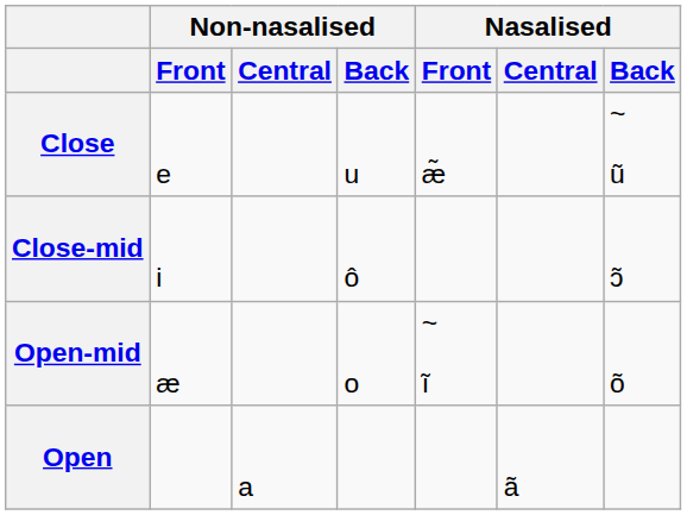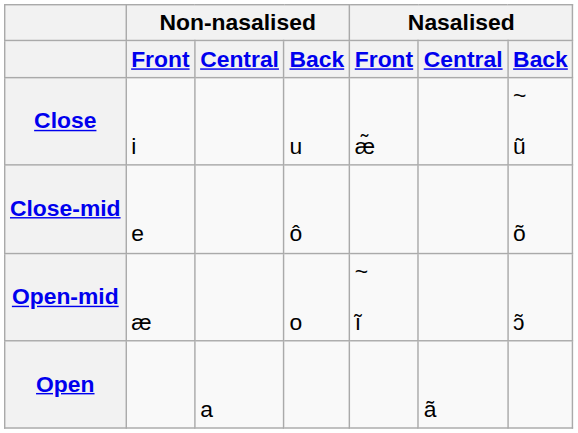 <table class="wikitable">
 <tr>
 <th></th>
 <th colspan="3">Non-nasalised</th>
 <th colspan="3">Nasalised</th>
 </tr>
 <tr>
 <th></th>
 <th><a href='#'>Front</a></th>
 <th><a href='#'>Central</a></th>
 <th><a href='#'>Back</a></th>
 <th><a href='#'>Front</a></th>
 <th><a href='#'>Central</a></th>
 <th><a href='#'>Back</a></th>
 </tr>
 <tr>
 <th><a href='#'>Close</a></th>
-<td><br><br>e</td>
+<td><br><br>i</td>
 <td></td>
 <td><br><br>u</td>
 <td><br><br>æ̃</td>
 <td></td>
 <td>~<br><br>ũ</td>
 </tr>
 <tr>
 <th><a href='#'>Close-mid</a></th>
-<td><br><br>i</td>
+<td><br><br>e</td>
 <td></td>
 <td><br><br>ô</td>
 <td><br><br></td>
 <td></td>
-<td><br><br>ɔ̃</td>
+<td><br><br>õ</td>
 </tr>
 <tr>
 <th><a href='#'>Open-mid</a></th>
 <td><br> <br>æ</td>
 <td></td>
 <td><br><br>o</td>
 <td>~<br><br>ĩ</td>
 <td></td>
-<td><br><br>õ</td>
+<td><br><br>ɔ̃</td>
 </tr>
 <tr>
 <th><a href='#'>Open</a></th>
 <td></td>
 <td><br><br>a</td>
 <td></td>
 <td></td>
 <td> <br><br>ã</td>
 <td></td>
 </tr>
 </table>
